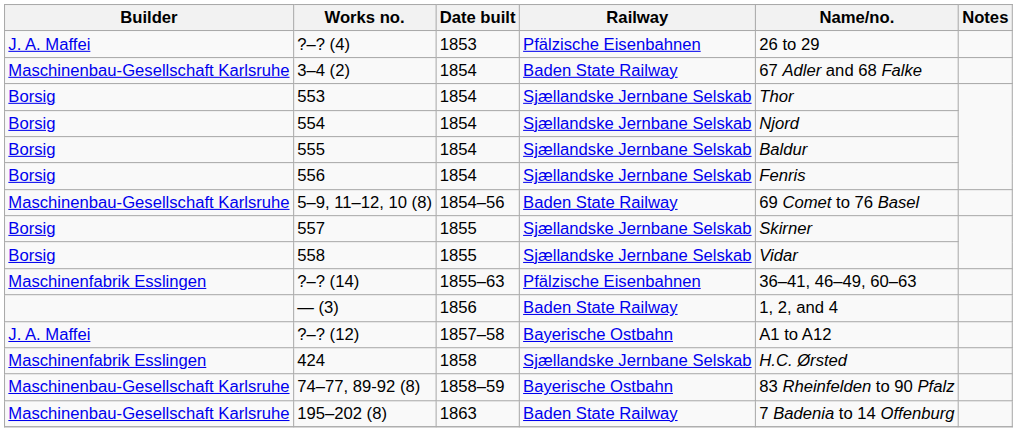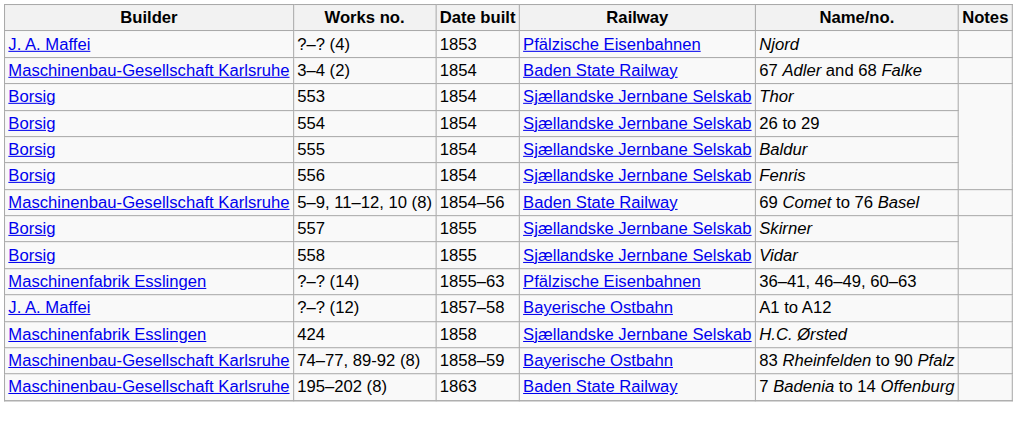 <table class="wikitable">
 <tr>
 <th>Builder</th>
 <th>Works no.</th>
 <th>Date built</th>
 <th>Railway</th>
 <th>Name/no.</th>
 <th>Notes</th>
 </tr>
 <tr>
 <td><a href='#'>J. A. Maffei</a></td>
 <td>?–? (4)</td>
 <td>1853</td>
 <td><a href='#'>Pfälzische Eisenbahnen</a></td>
-<td>26 to 29</td>
+<td><em>Njord</em></td>
 <td></td>
 </tr>
 <tr>
 <td><a href='#'>Maschinenbau-Gesellschaft Karlsruhe</a></td>
 <td>3–4 (2)</td>
 <td>1854</td>
 <td><a href='#'>Baden State Railway</a></td>
 <td>67 <em>Adler</em> and 68 <em>Falke</em></td>
 <td></td>
 </tr>
 <tr>
 <td><a href='#'>Borsig</a></td>
 <td>553</td>
 <td>1854</td>
 <td><a href='#'>Sjællandske Jernbane Selskab</a></td>
 <td><em>Thor</em></td>
 </tr>
 <tr>
 <td><a href='#'>Borsig</a></td>
 <td>554</td>
 <td>1854</td>
 <td><a href='#'>Sjællandske Jernbane Selskab</a></td>
-<td><em>Njord</em></td>
+<td>26 to 29</td>
 </tr>
 <tr>
 <td><a href='#'>Borsig</a></td>
 <td>555</td>
 <td>1854</td>
 <td><a href='#'>Sjællandske Jernbane Selskab</a></td>
 <td><em>Baldur</em></td>
 </tr>
 <tr>
 <td><a href='#'>Borsig</a></td>
 <td>556</td>
 <td>1854</td>
 <td><a href='#'>Sjællandske Jernbane Selskab</a></td>
 <td><em>Fenris</em></td>
 </tr>
 <tr>
 <td><a href='#'>Maschinenbau-Gesellschaft Karlsruhe</a></td>
 <td>5–9, 11–12, 10 (8)</td>
 <td>1854–56</td>
 <td><a href='#'>Baden State Railway</a></td>
 <td>69 <em>Comet</em> to 76 <em>Basel</em></td>
 <td></td>
 </tr>
 <tr>
 <td><a href='#'>Borsig</a></td>
 <td>557</td>
 <td>1855</td>
 <td><a href='#'>Sjællandske Jernbane Selskab</a></td>
 <td><em>Skirner</em></td>
 </tr>
 <tr>
 <td><a href='#'>Borsig</a></td>
 <td>558</td>
 <td>1855</td>
 <td><a href='#'>Sjællandske Jernbane Selskab</a></td>
 <td><em>Vidar</em></td>
 </tr>
 <tr>
 <td><a href='#'>Maschinenfabrik Esslingen</a></td>
 <td>?–? (14)</td>
 <td>1855–63</td>
 <td><a href='#'>Pfälzische Eisenbahnen</a></td>
 <td>36–41, 46–49, 60–63</td>
 <td></td>
 </tr>
 <tr>
-<td></td>
-<td>— (3)</td>
-<td>1856</td>
-<td><a href='#'>Baden State Railway</a></td>
-<td>1, 2, and 4</td>
-<td></td>
-</tr>
-<tr>
 <td><a href='#'>J. A. Maffei</a></td>
 <td>?–? (12)</td>
 <td>1857–58</td>
 <td><a href='#'>Bayerische Ostbahn</a></td>
 <td>A1 to A12</td>
 <td></td>
 </tr>
 <tr>
 <td><a href='#'>Maschinenfabrik Esslingen</a></td>
 <td>424</td>
 <td>1858</td>
 <td><a href='#'>Sjællandske Jernbane Selskab</a></td>
 <td><em>H.C. Ørsted</em></td>
 </tr>
 <tr>
 <td><a href='#'>Maschinenbau-Gesellschaft Karlsruhe</a></td>
 <td>74–77, 89-92 (8)</td>
 <td>1858–59</td>
 <td><a href='#'>Bayerische Ostbahn</a></td>
 <td>83 <em>Rheinfelden</em> to 90 <em>Pfalz</em></td>
 <td></td>
 </tr>
 <tr>
 <td><a href='#'>Maschinenbau-Gesellschaft Karlsruhe</a></td>
 <td>195–202 (8)</td>
 <td>1863</td>
 <td><a href='#'>Baden State Railway</a></td>
 <td>7 <em>Badenia</em> to 14 <em>Offenburg</em></td>
 <td></td>
 </tr>
 <tr>
 </tr>
 </table>
